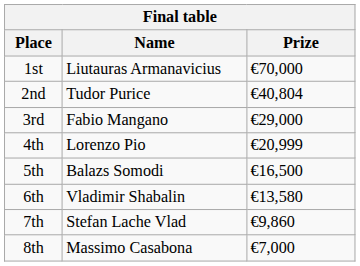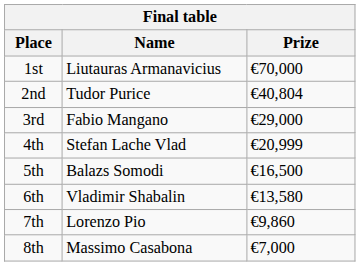 <table class="wikitable">
 <tr>
 <th colspan="3">Final table</th>
 </tr>
 <tr>
 <th style="width:50px;">Place</th>
 <th style="width:175px;">Name</th>
 <th style="width:100px;">Prize</th>
 </tr>
 <tr>
 <td style="text-align:center;">1st</td>
 <td> Liutauras Armanavicius</td>
 <td>€70,000</td>
 </tr>
 <tr>
 <td style="text-align:center;">2nd</td>
 <td> Tudor Purice</td>
 <td>€40,804</td>
 </tr>
 <tr>
 <td style="text-align:center;">3rd</td>
 <td> Fabio Mangano</td>
 <td>€29,000</td>
 </tr>
 <tr>
 <td style="text-align:center;">4th</td>
-<td> Lorenzo Pio</td>
+<td> Stefan Lache Vlad</td>
 <td>€20,999</td>
 </tr>
 <tr>
 <td style="text-align:center;">5th</td>
 <td> Balazs Somodi</td>
 <td>€16,500</td>
 </tr>
 <tr>
 <td style="text-align:center;">6th</td>
 <td> Vladimir Shabalin</td>
 <td>€13,580</td>
 </tr>
 <tr>
 <td style="text-align:center;">7th</td>
-<td> Stefan Lache Vlad</td>
+<td> Lorenzo Pio</td>
 <td>€9,860</td>
 </tr>
 <tr>
 <td style="text-align:center;">8th</td>
 <td> Massimo Casabona</td>
 <td>€7,000</td>
 </tr>
 </table>
